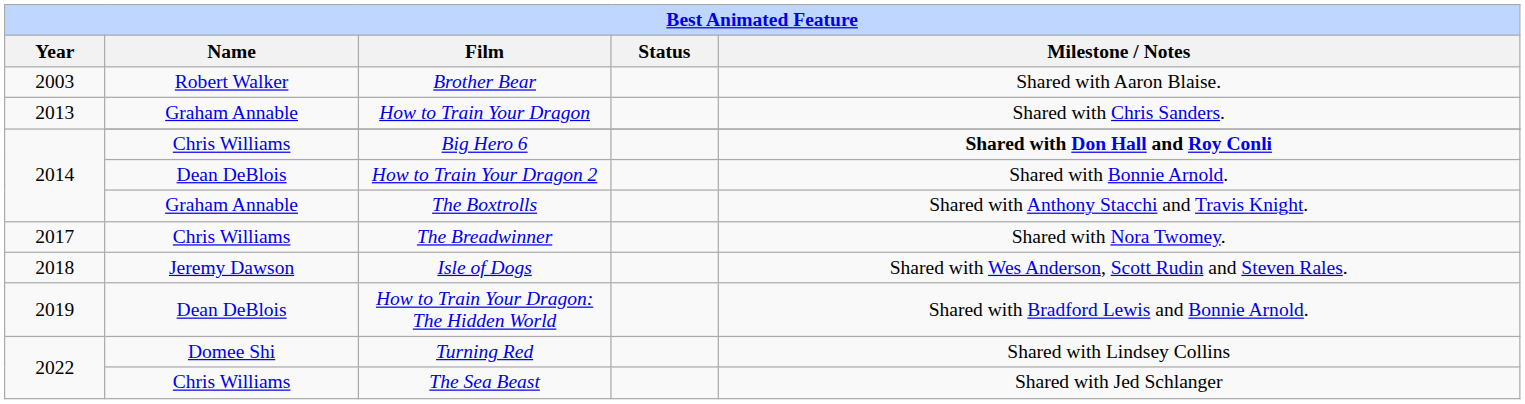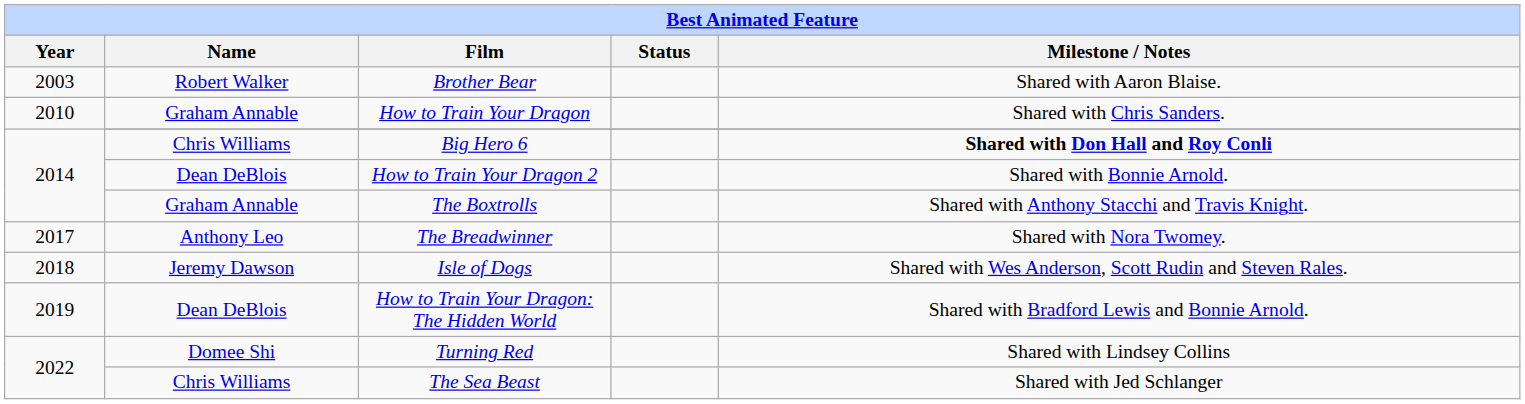 <table class="wikitable" style="text-align: center">
 <tr style="background:#bfd7ff;">
 <td colspan="6" style="text-align:center;"><strong><a href='#'>Best Animated Feature</a></strong></td>
 </tr>
 <tr style="background:#ebft5ff;">
 <th style="width:075px;">Year</th>
 <th style="width:200px;">Name</th>
 <th style="width:200px;">Film</th>
 <th style="width:080px;">Status</th>
 <th style="width:650px;">Milestone / Notes</th>
 </tr>
 <tr>
 <td>2003</td>
 <td><a href='#'>Robert Walker</a></td>
 <td><em><a href='#'>Brother Bear</a></em></td>
 <td></td>
 <td>Shared with Aaron Blaise.</td>
 </tr>
 <tr>
-<td>2013</td>
+<td>2010</td>
 <td><a href='#'>Graham Annable</a></td>
 <td><em><a href='#'>How to Train Your Dragon</a></em></td>
 <td></td>
 <td>Shared with <a href='#'>Chris Sanders</a>.</td>
 </tr>
 <tr>
 <td rowspan="4">2014</td>
 </tr>
 <tr>
 <td><a href='#'>Chris Williams</a></td>
 <td><em><a href='#'>Big Hero 6</a></em></td>
 <td></td>
 <td><strong>Shared with <a href='#'>Don Hall</a> and <a href='#'>Roy Conli</a></strong></td>
 </tr>
 <tr>
 <td><a href='#'>Dean DeBlois</a></td>
 <td><em><a href='#'>How to Train Your Dragon 2</a></em></td>
 <td></td>
 <td>Shared with <a href='#'>Bonnie Arnold</a>.</td>
 </tr>
 <tr>
 <td><a href='#'>Graham Annable</a></td>
 <td><em><a href='#'>The Boxtrolls</a></em></td>
 <td></td>
 <td>Shared with <a href='#'>Anthony Stacchi</a> and <a href='#'>Travis Knight</a>.</td>
 </tr>
 <tr>
 <td>2017</td>
-<td><a href='#'>Chris Williams</a></td>
+<td><a href='#'>Anthony Leo</a></td>
 <td><em><a href='#'>The Breadwinner</a></em></td>
 <td></td>
 <td>Shared with <a href='#'>Nora Twomey</a>.</td>
 </tr>
 <tr>
 <td>2018</td>
 <td><a href='#'>Jeremy Dawson</a></td>
 <td><em><a href='#'>Isle of Dogs</a></em></td>
 <td></td>
 <td>Shared with <a href='#'>Wes Anderson</a>, <a href='#'>Scott Rudin</a> and <a href='#'>Steven Rales</a>.</td>
 </tr>
 <tr>
 <td>2019</td>
 <td><a href='#'>Dean DeBlois</a></td>
 <td><em><a href='#'>How to Train Your Dragon: The Hidden World</a></em></td>
 <td></td>
 <td>Shared with <a href='#'>Bradford Lewis</a> and <a href='#'>Bonnie Arnold</a>.</td>
 </tr>
 <tr>
 <td rowspan=2>2022</td>
 <td><a href='#'>Domee Shi</a></td>
 <td><em><a href='#'>Turning Red</a></em></td>
 <td></td>
 <td>Shared with Lindsey Collins</td>
 </tr>
 <tr>
 <td><a href='#'>Chris Williams</a></td>
 <td><em><a href='#'>The Sea Beast</a></em></td>
 <td></td>
 <td>Shared with Jed Schlanger</td>
 </tr>
 </table>
